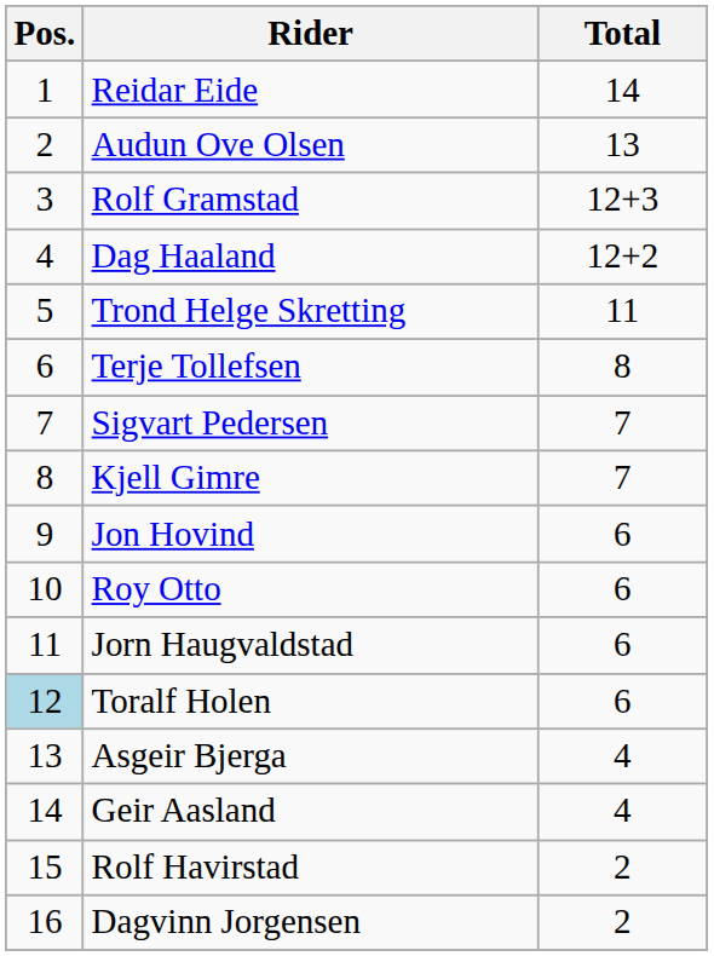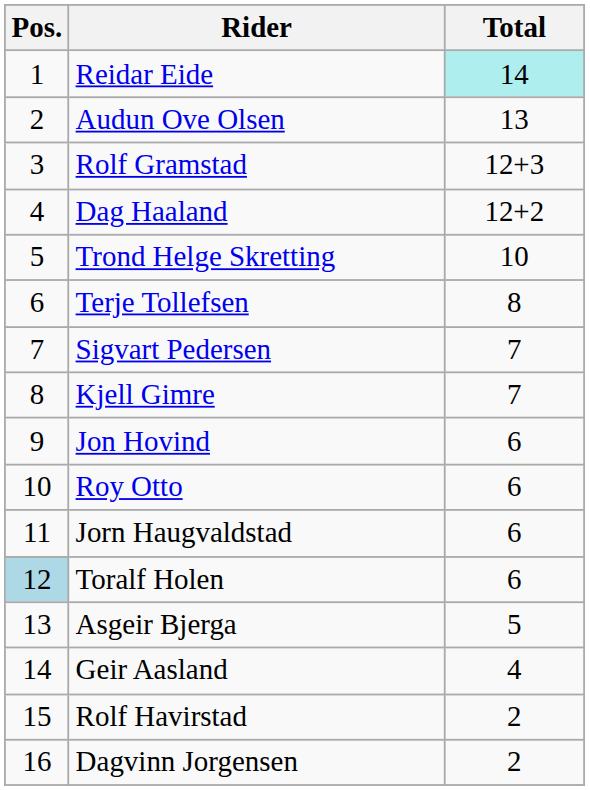 <table class=wikitable>
 <tr>
 <th width=25px>Pos.</th>
 <th width=200px>Rider</th>
 <th width=70px>Total</th>
 </tr>
 <tr align=center >
 <td>1</td>
 <td align=left><a href='#'>Reidar Eide</a></td>
-<td>14</td>
+<td style="background: paleturquoise;">14</td>
 </tr>
 <tr align=center >
 <td>2</td>
 <td align=left><a href='#'>Audun Ove Olsen</a></td>
 <td>13</td>
 </tr>
 <tr align=center >
 <td>3</td>
 <td align=left><a href='#'>Rolf Gramstad</a></td>
 <td>12+3</td>
 </tr>
 <tr align=center>
 <td>4</td>
 <td align=left><a href='#'>Dag Haaland</a></td>
 <td>12+2</td>
 </tr>
 <tr align=center>
 <td>5</td>
 <td align=left><a href='#'>Trond Helge Skretting</a></td>
-<td>11</td>
+<td>10</td>
 </tr>
 <tr align=center>
 <td>6</td>
 <td align=left><a href='#'>Terje Tollefsen</a></td>
 <td>8</td>
 </tr>
 <tr align=center>
 <td>7</td>
 <td align=left><a href='#'>Sigvart Pedersen</a></td>
 <td>7</td>
 </tr>
 <tr align=center>
 <td>8</td>
 <td align=left><a href='#'>Kjell Gimre</a></td>
 <td>7</td>
 </tr>
 <tr align=center>
 <td>9</td>
 <td align=left><a href='#'>Jon Hovind</a></td>
 <td>6</td>
 </tr>
 <tr align=center>
 <td>10</td>
 <td align=left><a href='#'>Roy Otto</a></td>
 <td>6</td>
 </tr>
 <tr align=center>
 <td>11</td>
 <td align=left>Jorn Haugvaldstad</td>
 <td>6</td>
 </tr>
 <tr align=center>
 <td style="background: lightblue;">12</td>
 <td align=left>Toralf Holen</td>
 <td>6</td>
 </tr>
 <tr align=center>
 <td>13</td>
 <td align=left>Asgeir Bjerga</td>
-<td>4</td>
+<td>5</td>
 </tr>
 <tr align=center>
 <td>14</td>
 <td align=left>Geir Aasland</td>
 <td>4</td>
 </tr>
 <tr align=center>
 <td>15</td>
 <td align=left>Rolf Havirstad</td>
 <td>2</td>
 </tr>
 <tr align=center>
 <td>16</td>
 <td align=left>Dagvinn Jorgensen</td>
 <td>2</td>
 </tr>
 </table>
